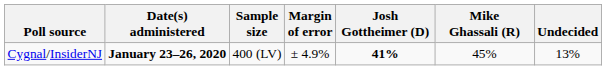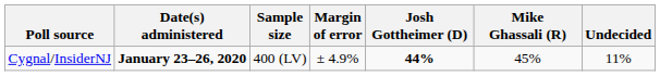 <table class="wikitable" style="font-size:90%;text-align:center;">
 <tr valign=bottom>
 <th>Poll source</th>
 <th>Date(s)<br>administered</th>
 <th>Sample<br>size</th>
 <th>Margin<br>of error</th>
 <th style="width:100px;">Josh<br>Gottheimer (D)</th>
 <th style="width:100px;">Mike<br>Ghassali (R)</th>
 <th>Undecided</th>
 </tr>
 <tr>
 <td style="text-align:left;"><a href='#'>Cygnal</a>/<a href='#'>InsiderNJ</a></td>
 <td><strong>January 23–26, 2020</strong></td>
 <td>400 (LV)</td>
 <td>± 4.9%</td>
-<td><strong>41%</strong></td>
+<td><strong>44%</strong></td>
 <td>45%</td>
-<td>13%</td>
+<td>11%</td>
 </tr>
 </table>
